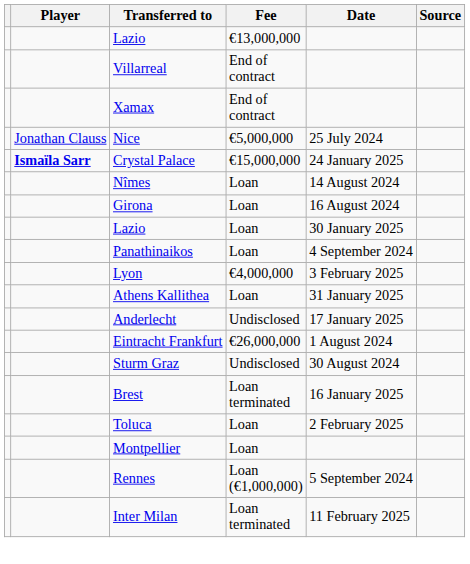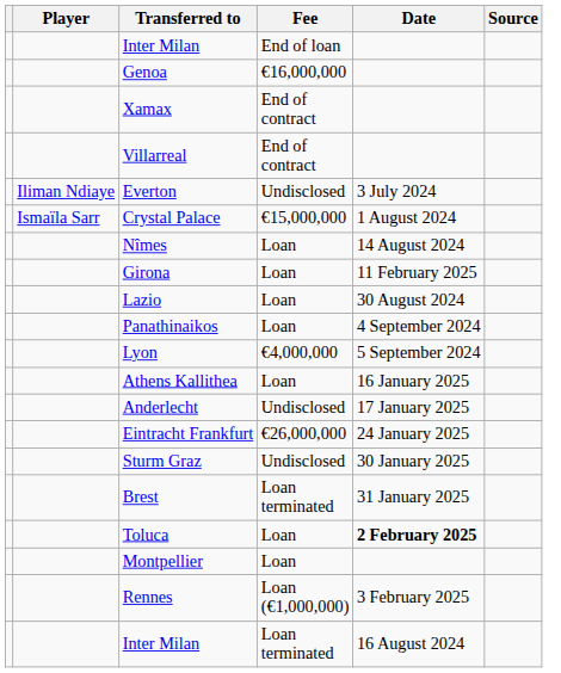 <table class="wikitable plainrowheaders sortable">
 <tr>
 <th></th>
 <th scope="col">Player</th>
 <th>Transferred to</th>
 <th style="width: 80px;">Fee</th>
 <th scope="col">Date</th>
 <th scope="col">Source</th>
 </tr>
 <tr>
 <td align="center"></td>
 <td></td>
-<td> <a href='#'>Lazio</a></td>
-<td>€13,000,000</td>
+<td> <a href='#'>Inter Milan</a></td>
+<td>End of loan</td>
+<td></td>
+<td></td>
+</tr>
+<tr>
+<td align="center"></td>
+<td></td>
+<td> <a href='#'>Genoa</a></td>
+<td>€16,000,000</td>
+<td></td>
+<td></td>
+</tr>
+<tr>
+<td align="center"></td>
+<td></td>
+<td> <a href='#'>Xamax</a></td>
+<td>End of contract</td>
 <td></td>
 <td></td>
 </tr>
 <tr>
 <td align="center"></td>
 <td></td>
 <td> <a href='#'>Villarreal</a></td>
 <td>End of contract</td>
 <td></td>
 <td></td>
 </tr>
 <tr>
 <td align="center"></td>
-<td></td>
-<td> <a href='#'>Xamax</a></td>
-<td>End of contract</td>
-<td></td>
+<td> <a href='#'>Iliman Ndiaye</a></td>
+<td> <a href='#'>Everton</a></td>
+<td>Undisclosed</td>
+<td>3 July 2024</td>
 <td></td>
 </tr>
 <tr>
 <td align="center"></td>
-<td> <a href='#'>Jonathan Clauss</a></td>
-<td> <a href='#'>Nice</a></td>
-<td>€5,000,000</td>
-<td>25 July 2024</td>
-<td></td>
-</tr>
-<tr>
-<td align="center"></td>
-<td><strong> <a href='#'>Ismaïla Sarr</a></strong></td>
+<td> <a href='#'>Ismaïla Sarr</a></td>
 <td> <a href='#'>Crystal Palace</a></td>
 <td>€15,000,000</td>
-<td>24 January 2025</td>
+<td>1 August 2024</td>
 <td></td>
 </tr>
 <tr>
 <td align="center"></td>
 <td></td>
 <td> <a href='#'>Nîmes</a></td>
 <td>Loan</td>
 <td>14 August 2024</td>
 <td></td>
 </tr>
 <tr>
 <td align="center"></td>
 <td></td>
 <td> <a href='#'>Girona</a></td>
 <td>Loan</td>
-<td>16 August 2024</td>
+<td>11 February 2025</td>
 <td></td>
 </tr>
 <tr>
 <td align="center"></td>
 <td></td>
 <td> <a href='#'>Lazio</a></td>
 <td>Loan</td>
-<td>30 January 2025</td>
+<td>30 August 2024</td>
 <td></td>
 </tr>
 <tr>
 <td align="center"></td>
 <td></td>
 <td> <a href='#'>Panathinaikos</a></td>
 <td>Loan</td>
 <td>4 September 2024</td>
 <td></td>
 </tr>
 <tr>
 <td align="center"></td>
 <td></td>
 <td> <a href='#'>Lyon</a></td>
 <td>€4,000,000</td>
-<td>3 February 2025</td>
+<td>5 September 2024</td>
 <td></td>
 </tr>
 <tr>
 <td align="center"></td>
 <td></td>
 <td> <a href='#'>Athens Kallithea</a></td>
 <td>Loan</td>
-<td>31 January 2025</td>
+<td>16 January 2025</td>
 <td></td>
 </tr>
 <tr>
 <td align="center"></td>
 <td></td>
 <td> <a href='#'>Anderlecht</a></td>
 <td>Undisclosed</td>
 <td>17 January 2025</td>
 <td></td>
 </tr>
 <tr>
 <td align="center"></td>
 <td></td>
 <td> <a href='#'>Eintracht Frankfurt</a></td>
 <td>€26,000,000</td>
-<td>1 August 2024</td>
+<td>24 January 2025</td>
 <td></td>
 </tr>
 <tr>
 <td align="center"></td>
 <td></td>
 <td> <a href='#'>Sturm Graz</a></td>
 <td>Undisclosed</td>
-<td>30 August 2024</td>
+<td>30 January 2025</td>
 <td></td>
 </tr>
 <tr>
 <td align="center"></td>
 <td></td>
 <td> <a href='#'>Brest</a></td>
 <td>Loan terminated</td>
-<td>16 January 2025</td>
+<td>31 January 2025</td>
 <td></td>
 </tr>
 <tr>
 <td align="center"></td>
 <td></td>
 <td> <a href='#'>Toluca</a></td>
 <td>Loan</td>
-<td>2 February 2025</td>
+<td><strong>2 February 2025</strong></td>
 <td></td>
 </tr>
 <tr>
 <td align="center"></td>
 <td></td>
 <td> <a href='#'>Montpellier</a></td>
 <td>Loan</td>
 <td></td>
 <td></td>
 </tr>
 <tr>
 <td align="center"></td>
 <td></td>
 <td> <a href='#'>Rennes</a></td>
 <td>Loan (€1,000,000)</td>
-<td>5 September 2024</td>
+<td>3 February 2025</td>
 <td></td>
 </tr>
 <tr>
 <td align="center"></td>
 <td></td>
 <td> <a href='#'>Inter Milan</a></td>
 <td>Loan terminated</td>
-<td>11 February 2025</td>
+<td>16 August 2024</td>
 <td></td>
 </tr>
 </table>
